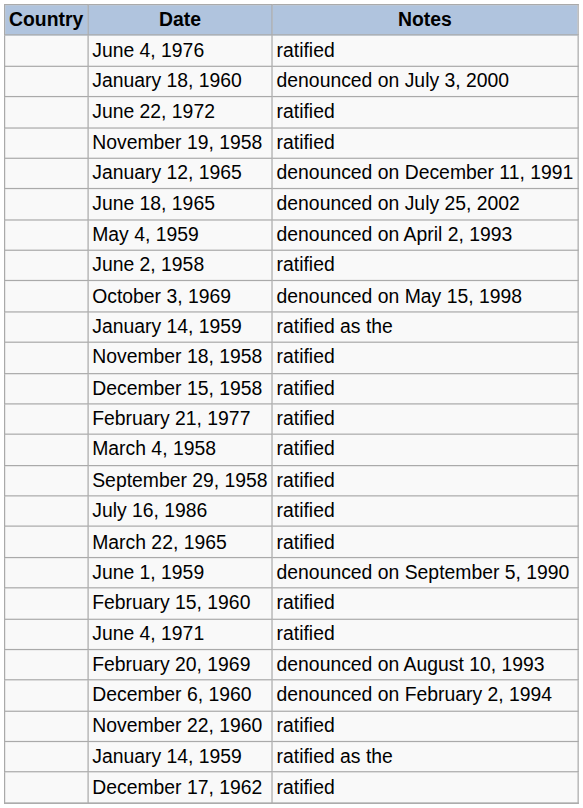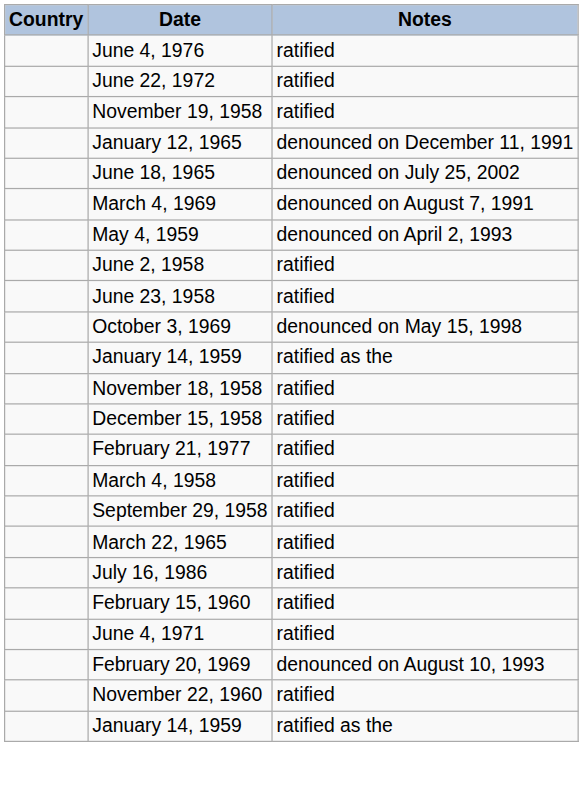 <table class="wikitable">
 <tr>
 <th style="background:#B0C4DE;">Country</th>
 <th style="background:#B0C4DE;">Date</th>
 <th style="background:#B0C4DE;">Notes</th>
 </tr>
 <tr>
 <td></td>
 <td>June 4, 1976</td>
 <td>ratified</td>
-</tr>
-<tr>
-<td></td>
-<td>January 18, 1960</td>
-<td>denounced on July 3, 2000</td>
 </tr>
 <tr>
 <td></td>
 <td>June 22, 1972</td>
 <td>ratified</td>
 </tr>
 <tr>
 <td></td>
 <td>November 19, 1958</td>
 <td>ratified</td>
 </tr>
 <tr>
 <td></td>
 <td>January 12, 1965</td>
 <td>denounced on December 11, 1991</td>
 </tr>
 <tr>
 <td></td>
 <td>June 18, 1965</td>
 <td>denounced on July 25, 2002</td>
 </tr>
 <tr>
 <td></td>
+<td>March 4, 1969</td>
+<td>denounced on August 7, 1991</td>
+</tr>
+<tr>
+<td></td>
 <td>May 4, 1959</td>
 <td>denounced on April 2, 1993</td>
 </tr>
 <tr>
 <td></td>
 <td>June 2, 1958</td>
+<td>ratified</td>
+</tr>
+<tr>
+<td></td>
+<td>June 23, 1958</td>
 <td>ratified</td>
 </tr>
 <tr>
 <td></td>
 <td>October 3, 1969</td>
 <td>denounced on May 15, 1998</td>
 </tr>
 <tr>
 <td></td>
 <td>January 14, 1959</td>
 <td>ratified as the </td>
 </tr>
 <tr>
 <td></td>
 <td>November 18, 1958</td>
 <td>ratified</td>
 </tr>
 <tr>
 <td></td>
 <td>December 15, 1958</td>
 <td>ratified</td>
 </tr>
 <tr>
 <td></td>
 <td>February 21, 1977</td>
 <td>ratified</td>
 </tr>
 <tr>
 <td></td>
 <td>March 4, 1958</td>
 <td>ratified</td>
 </tr>
 <tr>
 <td></td>
 <td>September 29, 1958</td>
 <td>ratified</td>
 </tr>
 <tr>
 <td></td>
-<td>July 16, 1986</td>
-<td>ratified</td>
-</tr>
-<tr>
-<td></td>
 <td>March 22, 1965</td>
 <td>ratified</td>
 </tr>
 <tr>
 <td></td>
-<td>June 1, 1959</td>
-<td>denounced on September 5, 1990</td>
+<td>July 16, 1986</td>
+<td>ratified</td>
 </tr>
 <tr>
 <td></td>
 <td>February 15, 1960</td>
 <td>ratified</td>
 </tr>
 <tr>
 <td></td>
 <td>June 4, 1971</td>
 <td>ratified</td>
 </tr>
 <tr>
 <td></td>
 <td>February 20, 1969</td>
 <td>denounced on August 10, 1993</td>
 </tr>
 <tr>
 <td></td>
-<td>December 6, 1960</td>
-<td>denounced on February 2, 1994</td>
-</tr>
-<tr>
-<td></td>
 <td>November 22, 1960</td>
 <td>ratified</td>
 </tr>
 <tr>
 <td></td>
 <td>January 14, 1959</td>
 <td>ratified as the </td>
 </tr>
 <tr>
-<td></td>
-<td>December 17, 1962</td>
-<td>ratified</td>
-</tr>
-<tr>
 </tr>
 </table>
